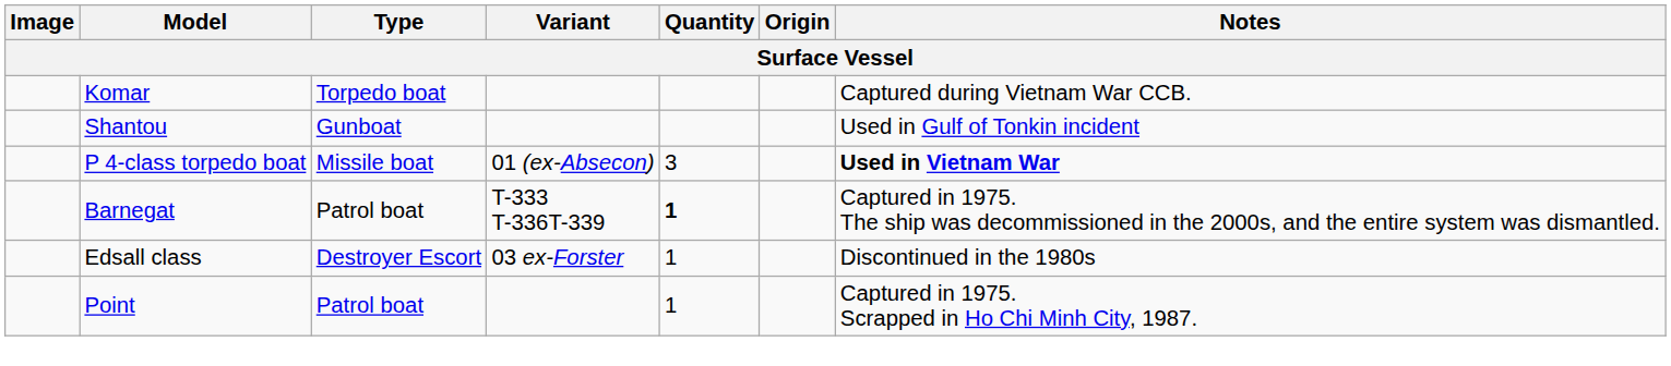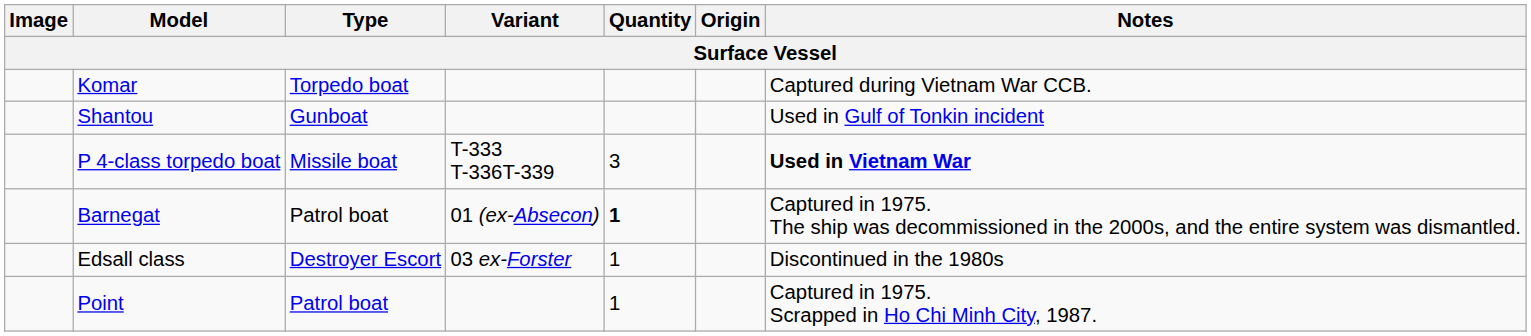 <table class="wikitable">
 <tr>
 <th>Image</th>
 <th>Model</th>
 <th>Type</th>
 <th>Variant</th>
 <th>Quantity</th>
 <th>Origin</th>
 <th>Notes</th>
 </tr>
 <tr>
 <th colspan="7">Surface Vessel</th>
 </tr>
 <tr>
 <td></td>
 <td><a href='#'>Komar</a></td>
 <td><a href='#'>Torpedo boat</a></td>
 <td></td>
 <td></td>
 <td></td>
 <td>Captured during Vietnam War CCB.</td>
 </tr>
 <tr>
 <td></td>
 <td><a href='#'>Shantou</a></td>
 <td><a href='#'>Gunboat</a></td>
 <td></td>
 <td></td>
 <td></td>
 <td>Used in <a href='#'>Gulf of Tonkin incident</a></td>
 </tr>
 <tr>
 <td></td>
 <td><a href='#'>P 4-class torpedo boat</a></td>
 <td><a href='#'>Missile boat</a></td>
-<td>01 <em>(ex-<a href='#'>Absecon</a>)</em></td>
+<td>T-333<br>T-336T-339</td>
 <td>3</td>
 <td></td>
 <td><strong>Used in <a href='#'>Vietnam War</a></strong></td>
 </tr>
 <tr>
 <td></td>
 <td><a href='#'>Barnegat</a></td>
 <td>Patrol boat</td>
-<td>T-333<br>T-336T-339</td>
+<td>01 <em>(ex-<a href='#'>Absecon</a>)</em></td>
 <td><strong>1</strong></td>
 <td></td>
 <td>Captured in 1975.<br>The ship was decommissioned in the 2000s, and the entire system was dismantled.</td>
 </tr>
 <tr>
 <td></td>
 <td>Edsall class</td>
 <td><a href='#'>Destroyer Escort</a></td>
 <td>03 <em>ex-<a href='#'>Forster</a></em></td>
 <td>1</td>
 <td></td>
 <td>Discontinued in the 1980s</td>
 </tr>
 <tr>
 <td></td>
 <td><a href='#'>Point</a></td>
 <td><a href='#'>Patrol boat</a></td>
 <td></td>
 <td>1</td>
 <td></td>
 <td>Captured in 1975.<br>Scrapped in <a href='#'>Ho Chi Minh City</a>, 1987.</td>
 </tr>
 </table>
